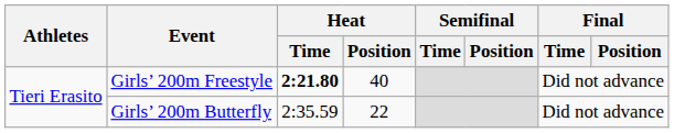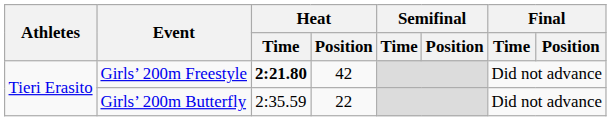 <table class="wikitable" border="1" style="font-size:90%">
 <tr>
 <th rowspan=2>Athletes</th>
 <th rowspan=2>Event</th>
 <th colspan=2>Heat</th>
 <th colspan=2>Semifinal</th>
 <th colspan=2>Final</th>
 </tr>
 <tr>
 <th>Time</th>
 <th>Position</th>
 <th>Time</th>
 <th>Position</th>
 <th>Time</th>
 <th>Position</th>
 </tr>
 <tr>
 <td rowspan=2><a href='#'>Tieri Erasito</a></td>
 <td><a href='#'>Girls’ 200m Freestyle</a></td>
 <td align=center><strong>2:21.80</strong></td>
-<td align=center>40</td>
+<td align=center>42</td>
 <td colspan=2 bgcolor=#DCDCDC></td>
 <td colspan="2" align=center>Did not advance</td>
 </tr>
 <tr>
 <td><a href='#'>Girls’ 200m Butterfly</a></td>
 <td align=center>2:35.59</td>
 <td align=center>22</td>
 <td colspan=2 bgcolor=#DCDCDC></td>
 <td colspan="2" align=center>Did not advance</td>
 </tr>
 </table>
